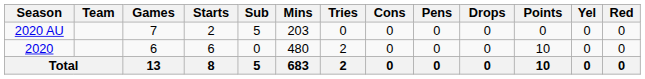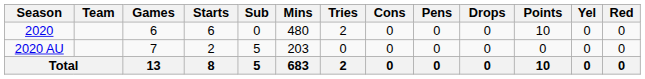 <table class="wikitable" style="text-align:center; line-height:90%; font-size:95%; width:60%;">
 <tr>
 <th>Season</th>
 <th>Team</th>
 <th>Games</th>
 <th>Starts</th>
 <th>Sub</th>
 <th>Mins</th>
 <th>Tries</th>
 <th>Cons</th>
 <th>Pens</th>
 <th>Drops</th>
 <th>Points</th>
 <th>Yel</th>
 <th>Red</th>
 </tr>
 <tr>
+<td><a href='#'>2020</a></td>
+<td></td>
+<td>6</td>
+<td>6</td>
+<td>0</td>
+<td>480</td>
+<td>2</td>
+<td>0</td>
+<td>0</td>
+<td>0</td>
+<td>10</td>
+<td>0</td>
+<td>0</td>
+</tr>
+<tr>
 <td><a href='#'>2020 AU</a></td>
 <td></td>
 <td>7</td>
 <td>2</td>
 <td>5</td>
 <td>203</td>
 <td>0</td>
 <td>0</td>
 <td>0</td>
 <td>0</td>
 <td>0</td>
-<td>0</td>
-<td>0</td>
-</tr>
-<tr>
-<td><a href='#'>2020</a></td>
-<td></td>
-<td>6</td>
-<td>6</td>
-<td>0</td>
-<td>480</td>
-<td>2</td>
-<td>0</td>
-<td>0</td>
-<td>0</td>
-<td>10</td>
 <td>0</td>
 <td>0</td>
 </tr>
 <tr>
 <th colspan="2">Total</th>
 <th>13</th>
 <th>8</th>
 <th>5</th>
 <th>683</th>
 <th>2</th>
 <th>0</th>
 <th>0</th>
 <th>0</th>
 <th>10</th>
 <th>0</th>
 <th>0</th>
 </tr>
 </table>
